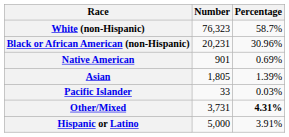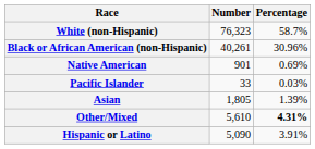 <table class="wikitable" style="text-align:right">
 <tr>
 <th scope="col">Race</th>
 <th scope="col">Number</th>
 <th scope="col">Percentage</th>
 </tr>
 <tr>
 <th scope="row"><a href='#'>White</a> (non-Hispanic)</th>
 <td>76,323</td>
 <td>58.7%</td>
 </tr>
 <tr>
 <th scope="row"><a href='#'>Black or African American</a> (non-Hispanic)</th>
-<td>20,231</td>
+<td>40,261</td>
 <td>30.96%</td>
 </tr>
 <tr>
 <th scope="row"><a href='#'>Native American</a></th>
 <td>901</td>
 <td>0.69%</td>
 </tr>
 <tr>
+<th scope="row"><a href='#'>Pacific Islander</a></th>
+<td>33</td>
+<td>0.03%</td>
+</tr>
+<tr>
 <th scope="row"><a href='#'>Asian</a></th>
 <td>1,805</td>
 <td>1.39%</td>
 </tr>
 <tr>
-<th scope="row"><a href='#'>Pacific Islander</a></th>
-<td>33</td>
-<td>0.03%</td>
-</tr>
-<tr>
 <th scope="row"><a href='#'>Other/Mixed</a></th>
-<td>3,731</td>
+<td>5,610</td>
 <td><strong>4.31%</strong></td>
 </tr>
 <tr>
 <th scope="row"><a href='#'>Hispanic</a> or <a href='#'>Latino</a></th>
-<td>5,000</td>
+<td>5,090</td>
 <td>3.91%</td>
 </tr>
 </table>
